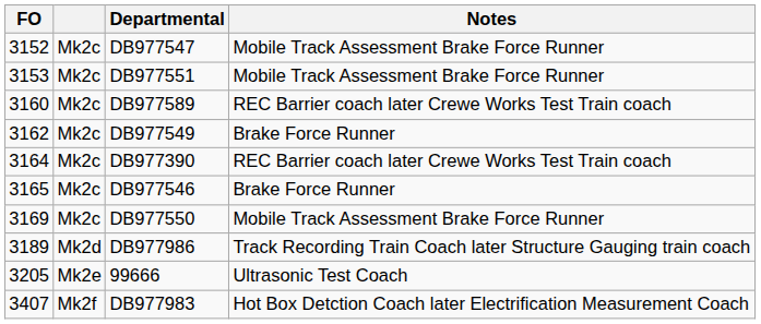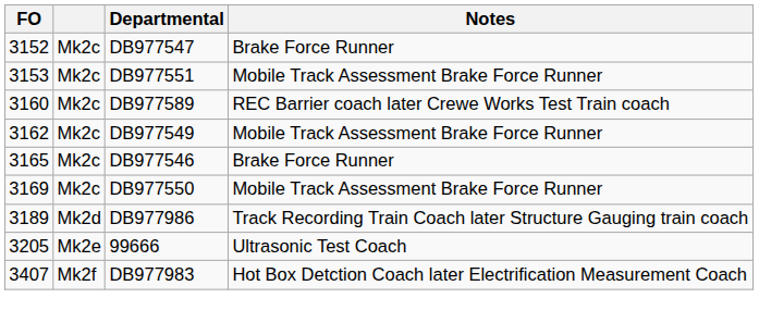 <table class="wikitable">
 <tr>
 <th>FO</th>
 <th></th>
 <th>Departmental</th>
 <th>Notes</th>
 </tr>
 <tr>
 <td>3152</td>
 <td>Mk2c</td>
 <td>DB977547</td>
-<td>Mobile Track Assessment Brake Force Runner</td>
+<td>Brake Force Runner</td>
 </tr>
 <tr>
 <td>3153</td>
 <td>Mk2c</td>
 <td>DB977551</td>
 <td>Mobile Track Assessment Brake Force Runner</td>
 </tr>
 <tr>
 <td>3160</td>
 <td>Mk2c</td>
 <td>DB977589</td>
 <td>REC Barrier coach later Crewe Works Test Train coach</td>
 </tr>
 <tr>
 <td>3162</td>
 <td>Mk2c</td>
 <td>DB977549</td>
-<td>Brake Force Runner</td>
-</tr>
-<tr>
-<td>3164</td>
-<td>Mk2c</td>
-<td>DB977390</td>
-<td>REC Barrier coach later Crewe Works Test Train coach</td>
+<td>Mobile Track Assessment Brake Force Runner</td>
 </tr>
 <tr>
 <td>3165</td>
 <td>Mk2c</td>
 <td>DB977546</td>
 <td>Brake Force Runner</td>
 </tr>
 <tr>
 <td>3169</td>
 <td>Mk2c</td>
 <td>DB977550</td>
 <td>Mobile Track Assessment Brake Force Runner</td>
 </tr>
 <tr>
 <td>3189</td>
 <td>Mk2d</td>
 <td>DB977986</td>
 <td>Track Recording Train Coach later Structure Gauging train coach</td>
 </tr>
 <tr>
 <td>3205</td>
 <td>Mk2e</td>
 <td>99666</td>
 <td>Ultrasonic Test Coach</td>
 </tr>
 <tr>
 <td>3407</td>
 <td>Mk2f</td>
 <td>DB977983</td>
 <td>Hot Box Detction Coach later Electrification Measurement Coach</td>
 </tr>
 </table>
